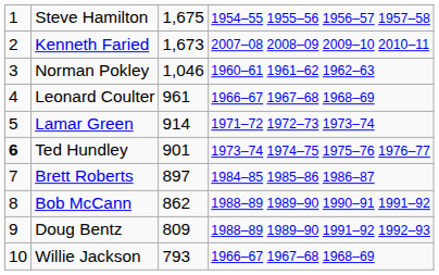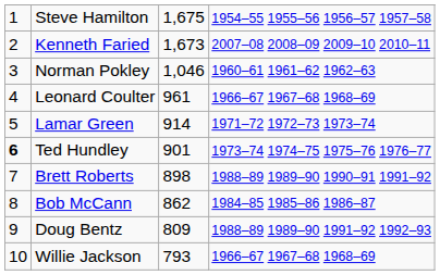 <table class="wikitable">
 <tr>
 </tr>
 <tr>
 <td>1</td>
 <td>Steve Hamilton</td>
 <td>1,675</td>
 <td style="font-size:80%;"><a href='#'>1954–55</a> <a href='#'>1955–56</a> <a href='#'>1956–57</a> <a href='#'>1957–58</a></td>
 </tr>
 <tr>
 <td>2</td>
 <td><a href='#'>Kenneth Faried</a></td>
 <td>1,673</td>
 <td style="font-size:80%;"><a href='#'>2007–08</a> <a href='#'>2008–09</a> <a href='#'>2009–10</a> <a href='#'>2010–11</a></td>
 </tr>
 <tr>
 <td>3</td>
 <td>Norman Pokley</td>
 <td>1,046</td>
 <td style="font-size:80%;"><a href='#'>1960–61</a> <a href='#'>1961–62</a> <a href='#'>1962–63</a></td>
 </tr>
 <tr>
 <td>4</td>
 <td>Leonard Coulter</td>
 <td>961</td>
 <td style="font-size:80%;"><a href='#'>1966–67</a> <a href='#'>1967–68</a> <a href='#'>1968–69</a></td>
 </tr>
 <tr>
 <td>5</td>
 <td><a href='#'>Lamar Green</a></td>
 <td>914</td>
 <td style="font-size:80%;"><a href='#'>1971–72</a> <a href='#'>1972–73</a> <a href='#'>1973–74</a></td>
 </tr>
 <tr>
 <td><strong>6</strong></td>
 <td>Ted Hundley</td>
 <td>901</td>
 <td style="font-size:80%;"><a href='#'>1973–74</a> <a href='#'>1974–75</a> <a href='#'>1975–76</a> <a href='#'>1976–77</a></td>
 </tr>
 <tr>
 <td>7</td>
 <td><a href='#'>Brett Roberts</a></td>
-<td>897</td>
-<td style="font-size:80%;"><a href='#'>1984–85</a> <a href='#'>1985–86</a> <a href='#'>1986–87</a></td>
+<td>898</td>
+<td style="font-size:80%;"><a href='#'>1988–89</a> <a href='#'>1989–90</a> <a href='#'>1990–91</a> <a href='#'>1991–92</a></td>
 </tr>
 <tr>
 <td>8</td>
 <td><a href='#'>Bob McCann</a></td>
 <td>862</td>
-<td style="font-size:80%;"><a href='#'>1988–89</a> <a href='#'>1989–90</a> <a href='#'>1990–91</a> <a href='#'>1991–92</a></td>
+<td style="font-size:80%;"><a href='#'>1984–85</a> <a href='#'>1985–86</a> <a href='#'>1986–87</a></td>
 </tr>
 <tr>
 <td>9</td>
 <td>Doug Bentz</td>
 <td>809</td>
 <td style="font-size:80%;"><a href='#'>1988–89</a> <a href='#'>1989–90</a> <a href='#'>1991–92</a> <a href='#'>1992–93</a></td>
 </tr>
 <tr>
 <td>10</td>
 <td>Willie Jackson</td>
 <td>793</td>
 <td style="font-size:80%;"><a href='#'>1966–67</a> <a href='#'>1967–68</a> <a href='#'>1968–69</a></td>
 </tr>
 </table>
